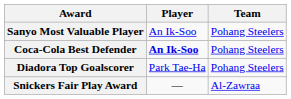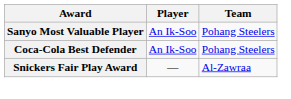 <table class="wikitable" style="text-align:center">
 <tr>
 <th>Award</th>
 <th>Player</th>
 <th>Team</th>
 </tr>
 <tr>
 <th>Sanyo Most Valuable Player</th>
 <td align=left> <a href='#'>An Ik-Soo</a></td>
 <td align=left> <a href='#'>Pohang Steelers</a></td>
 </tr>
 <tr>
 <th>Coca-Cola Best Defender</th>
-<td align=left><strong> <a href='#'>An Ik-Soo</a></strong></td>
-<td align=left> <a href='#'>Pohang Steelers</a></td>
-</tr>
-<tr>
-<th>Diadora Top Goalscorer</th>
-<td align=left> <a href='#'>Park Tae-Ha</a></td>
+<td align=left> <a href='#'>An Ik-Soo</a></td>
 <td align=left> <a href='#'>Pohang Steelers</a></td>
 </tr>
 <tr>
 <th>Snickers Fair Play Award</th>
 <td>—</td>
 <td align=left> <a href='#'>Al-Zawraa</a></td>
 </tr>
 </table>
